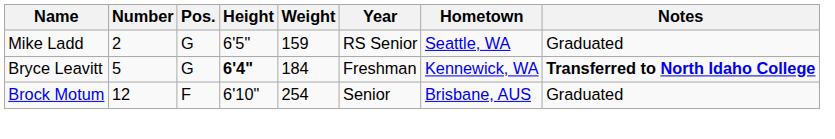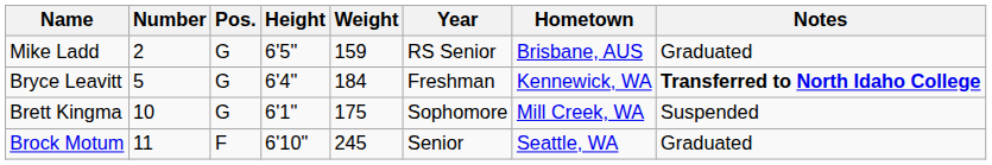 <table class="wikitable sortable" border="1">
 <tr>
 <th>Name</th>
 <th>Number</th>
 <th>Pos.</th>
 <th>Height</th>
 <th>Weight</th>
 <th>Year</th>
 <th>Hometown</th>
 <th class="unsortable">Notes</th>
 </tr>
 <tr>
 <td>Mike Ladd</td>
 <td>2</td>
 <td>G</td>
 <td>6'5"</td>
 <td>159</td>
 <td>RS Senior</td>
-<td><a href='#'>Seattle, WA</a></td>
+<td><a href='#'>Brisbane, AUS</a></td>
 <td>Graduated</td>
 </tr>
 <tr>
 <td>Bryce Leavitt</td>
 <td>5</td>
 <td>G</td>
-<td><strong>6'4"</strong></td>
+<td>6'4"</td>
 <td>184</td>
 <td>Freshman</td>
 <td><a href='#'>Kennewick, WA</a></td>
 <td><strong>Transferred to <a href='#'>North Idaho College</a></strong></td>
 </tr>
 <tr>
+<td>Brett Kingma</td>
+<td>10</td>
+<td>G</td>
+<td>6'1"</td>
+<td>175</td>
+<td>Sophomore</td>
+<td><a href='#'>Mill Creek, WA</a></td>
+<td>Suspended</td>
+</tr>
+<tr>
 <td><a href='#'>Brock Motum</a></td>
-<td>12</td>
+<td>11</td>
 <td>F</td>
 <td>6'10"</td>
-<td>254</td>
+<td>245</td>
 <td>Senior</td>
-<td><a href='#'>Brisbane, AUS</a></td>
+<td><a href='#'>Seattle, WA</a></td>
 <td>Graduated</td>
 </tr>
 </table>
